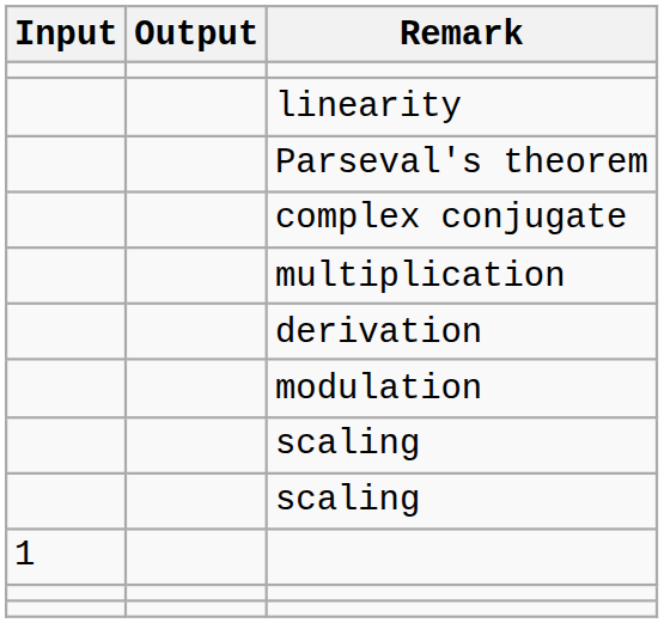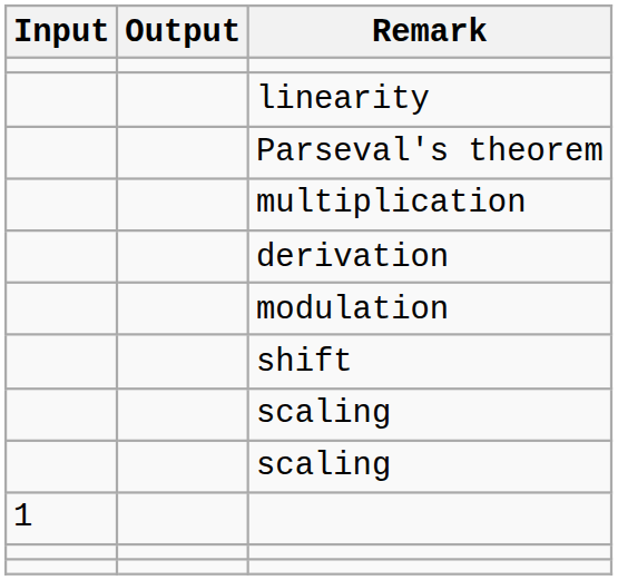 <table class="wikitable">
 <tr>
 <th scope="col">Input</th>
 <th scope="col">Output</th>
 <th scope="col">Remark</th>
 </tr>
 <tr>
 <td></td>
 <td></td>
 <td></td>
 </tr>
 <tr>
 <td></td>
 <td></td>
 <td>linearity</td>
 </tr>
 <tr>
 <td></td>
 <td></td>
 <td>Parseval's theorem</td>
 </tr>
 <tr>
 <td></td>
 <td></td>
-<td>complex conjugate</td>
-</tr>
-<tr>
-<td></td>
-<td></td>
 <td>multiplication</td>
 </tr>
 <tr>
 <td></td>
 <td></td>
 <td>derivation</td>
 </tr>
 <tr>
 <td></td>
 <td></td>
 <td>modulation</td>
+</tr>
+<tr>
+<td></td>
+<td></td>
+<td>shift</td>
 </tr>
 <tr>
 <td></td>
 <td></td>
 <td>scaling</td>
 </tr>
 <tr>
 <td></td>
 <td></td>
 <td>scaling</td>
 </tr>
 <tr>
 <td>1</td>
 <td></td>
 <td></td>
 </tr>
 <tr>
 <td></td>
 <td></td>
 <td></td>
 </tr>
 <tr>
 <td></td>
 <td></td>
 <td></td>
 </tr>
 </table>
